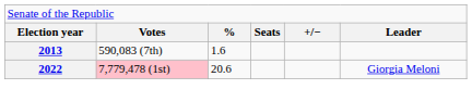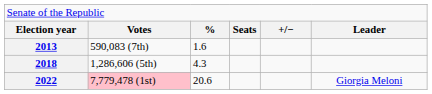 <table class=wikitable style="width:50%; border:1px #AAAAFF solid">
 <tr>
 <td colspan=6><a href='#'>Senate of the Republic</a></td>
 </tr>
 <tr>
 <th width=13%>Election year</th>
 <th width=16%>Votes</th>
 <th width=6%>%</th>
 <th width=1%>Seats</th>
 <th width=8%>+/−</th>
 <th width=18%>Leader</th>
 </tr>
 <tr>
 <th><a href='#'>2013</a></th>
 <td>590,083 (7th)</td>
 <td>1.6</td>
 <td></td>
 <td></td>
 <td></td>
 </tr>
 <tr>
+<th><a href='#'>2018</a></th>
+<td>1,286,606 (5th)</td>
+<td>4.3</td>
+<td></td>
+<td></td>
+<td></td>
+</tr>
+<tr>
 <th><a href='#'>2022</a></th>
 <td style="background: pink;">7,779,478 (1st)</td>
 <td>20.6</td>
 <td></td>
 <td></td>
 <td style="text-align:center;"><a href='#'>Giorgia Meloni</a></td>
 </tr>
 </table>
